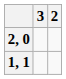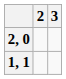 <table class="wikitable">
 <tr ---- valign="center">
 <th></th>
+<th>2</th>
 <th>3</th>
-<th>2</th>
 </tr>
 <tr ---- valign="center"  align="center">
 <th>2, 0</th>
 <td></td>
 <td></td>
 </tr>
 <tr ---- valign="center"  align="center">
 <th>1, 1</th>
 <td></td>
 <td></td>
 </tr>
 </table>
